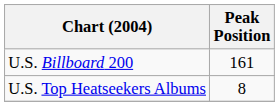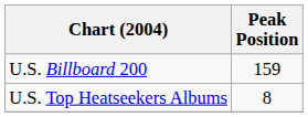 <table class="wikitable sortable">
 <tr>
 <th>Chart (2004)</th>
 <th>Peak<br>Position</th>
 </tr>
 <tr>
 <td>U.S. <a href='#'><em>Billboard</em> 200</a></td>
-<td align="center">161</td>
+<td align="center">159</td>
 </tr>
 <tr>
 <td>U.S. <a href='#'>Top Heatseekers Albums</a></td>
 <td align="center">8</td>
 </tr>
 <tr>
 </tr>
 </table>
